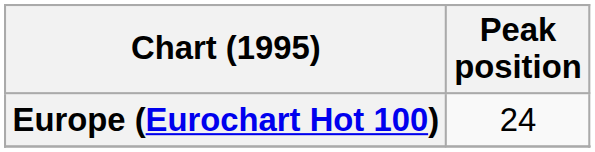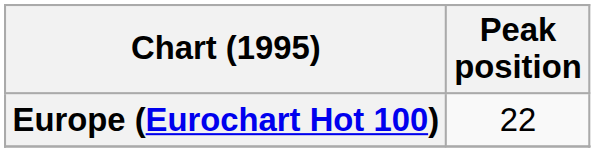 <table class="wikitable sortable plainrowheaders" style="text-align:center">
 <tr>
 <th>Chart (1995)</th>
 <th>Peak<br>position</th>
 </tr>
 <tr>
 <th scope="row">Europe (<a href='#'>Eurochart Hot 100</a>)</th>
-<td>24</td>
+<td>22</td>
 </tr>
 <tr>
 </tr>
 <tr>
 </tr>
 <tr>
 </tr>
 </table>
